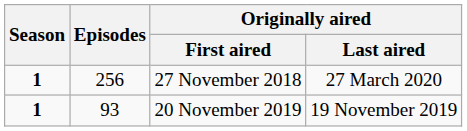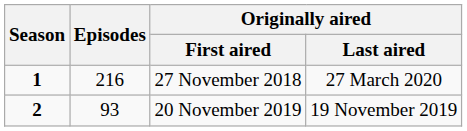 <table class="wikitable" style="text-align: center;">
 <tr>
 <th rowspan="2">Season</th>
 <th rowspan="2">Episodes</th>
 <th colspan="2">Originally aired</th>
 </tr>
 <tr>
 <th>First aired</th>
 <th>Last aired</th>
 </tr>
 <tr>
 <td><strong>1</strong></td>
-<td>256</td>
+<td>216</td>
 <td>27 November 2018</td>
 <td>27 March 2020</td>
 </tr>
 <tr>
-<td><strong>1</strong></td>
+<td><strong>2</strong></td>
 <td>93</td>
 <td>20 November 2019</td>
 <td>19 November 2019</td>
 </tr>
 </table>
